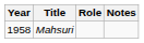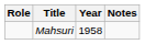 <table class="wikitable sortable">
 <tr>
+<th>Role</th>
+<th>Title</th>
 <th>Year</th>
-<th>Title</th>
-<th>Role</th>
 <th class="unsortable">Notes</th>
 </tr>
 <tr>
+<td></td>
+<td><em>Mahsuri</em></td>
 <td>1958</td>
-<td><em>Mahsuri</em></td>
-<td></td>
 <td></td>
 </tr>
 </table>
